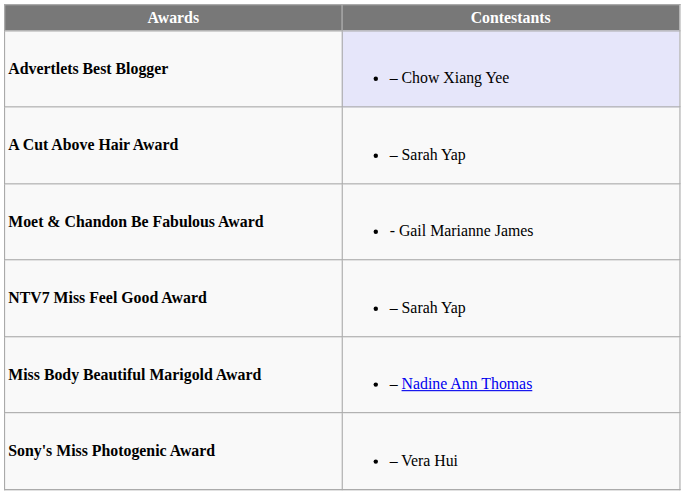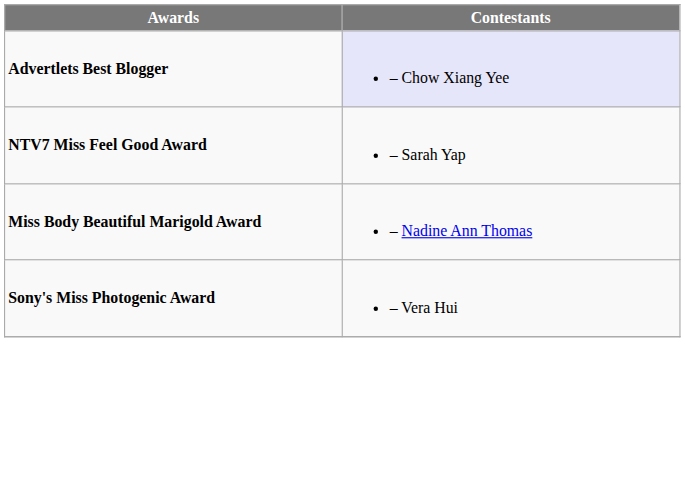 <table class="wikitable sortable" style="font-size: 90%;">
 <tr>
 <th width="300" style="background-color:#787878;color:#FFFFFF;">Awards</th>
 <th width="300" style="background-color:#787878;color:#FFFFFF;">Contestants</th>
 </tr>
 <tr>
 <td><strong>Advertlets Best Blogger</strong></td>
 <td style="background: lavender;"><br><ul><li><strong></strong> – Chow Xiang Yee</li></ul></td>
-</tr>
-<tr>
-<td><strong>A Cut Above Hair Award</strong></td>
-<td><br><ul><li><strong></strong> – Sarah Yap</li></ul></td>
-</tr>
-<tr>
-<td><strong>Moet & Chandon Be Fabulous Award</strong></td>
-<td><br><ul><li><strong></strong> - Gail Marianne James</li></ul></td>
 </tr>
 <tr>
 <td><strong>NTV7 Miss Feel Good Award</strong></td>
 <td><br><ul><li><strong></strong> – Sarah Yap</li></ul></td>
 </tr>
 <tr>
 <td><strong>Miss Body Beautiful Marigold Award</strong></td>
 <td><br><ul><li><strong></strong> – <a href='#'>Nadine Ann Thomas</a></li></ul></td>
 </tr>
 <tr>
 <td><strong>Sony's Miss Photogenic Award</strong></td>
 <td><br><ul><li><strong></strong> – Vera Hui</li></ul></td>
 </tr>
 <tr>
 </tr>
 </table>
